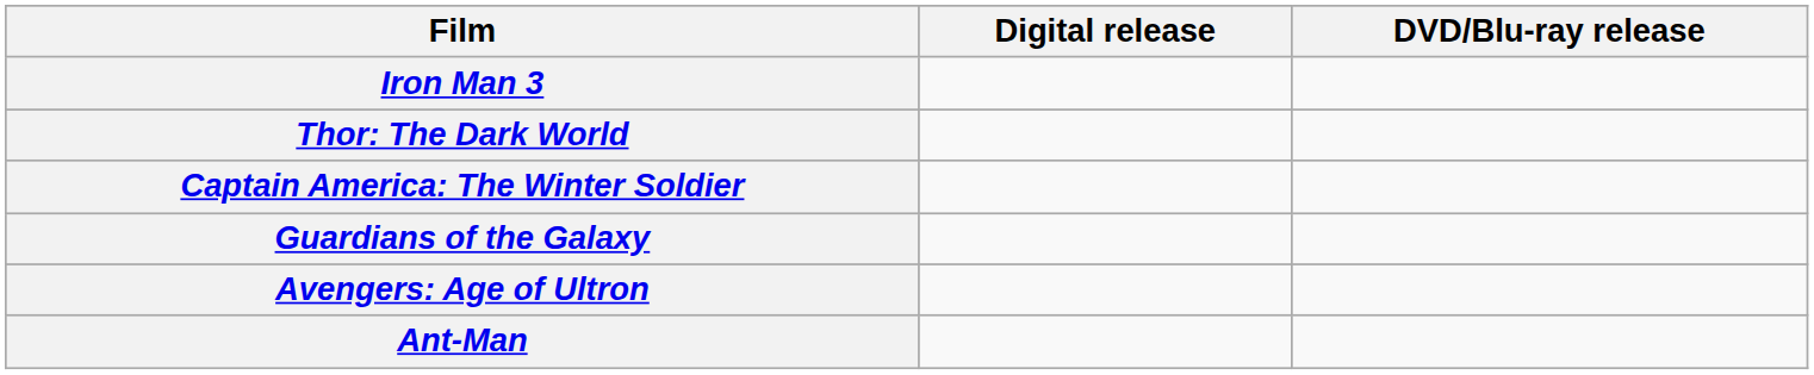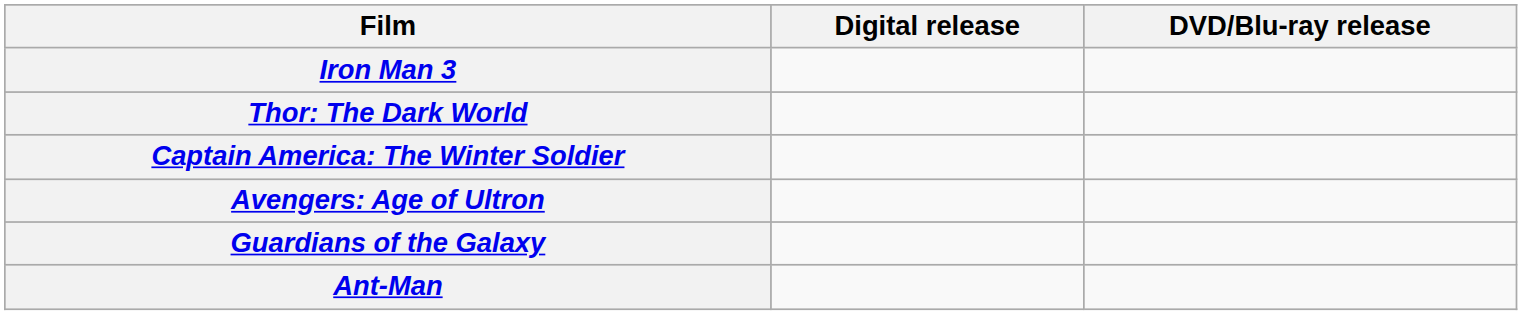 <table class="wikitable plainrowheaders" style="text-align: left; width: 70%;">
 <tr>
 <th scope="col">Film</th>
 <th scope="col">Digital release</th>
 <th scope="col">DVD/Blu-ray release</th>
 </tr>
 <tr>
 <th scope="row"><em><a href='#'>Iron Man 3</a></em></th>
 <td></td>
 <td></td>
 </tr>
 <tr>
 <th scope="row"><em><a href='#'>Thor: The Dark World</a></em></th>
 <td></td>
 <td></td>
 </tr>
 <tr>
 <th scope="row"><em><a href='#'>Captain America: The Winter Soldier</a></em></th>
 <td></td>
 <td></td>
 </tr>
 <tr>
-<th scope="row"><em><a href='#'>Guardians of the Galaxy</a></em></th>
+<th scope="row"><em><a href='#'>Avengers: Age of Ultron</a></em></th>
 <td></td>
 <td></td>
 </tr>
 <tr>
-<th scope="row"><em><a href='#'>Avengers: Age of Ultron</a></em></th>
+<th scope="row"><em><a href='#'>Guardians of the Galaxy</a></em></th>
 <td></td>
 <td></td>
 </tr>
 <tr>
 <th scope="row"><em><a href='#'>Ant-Man</a></em></th>
 <td></td>
 <td></td>
 </tr>
 </table>
